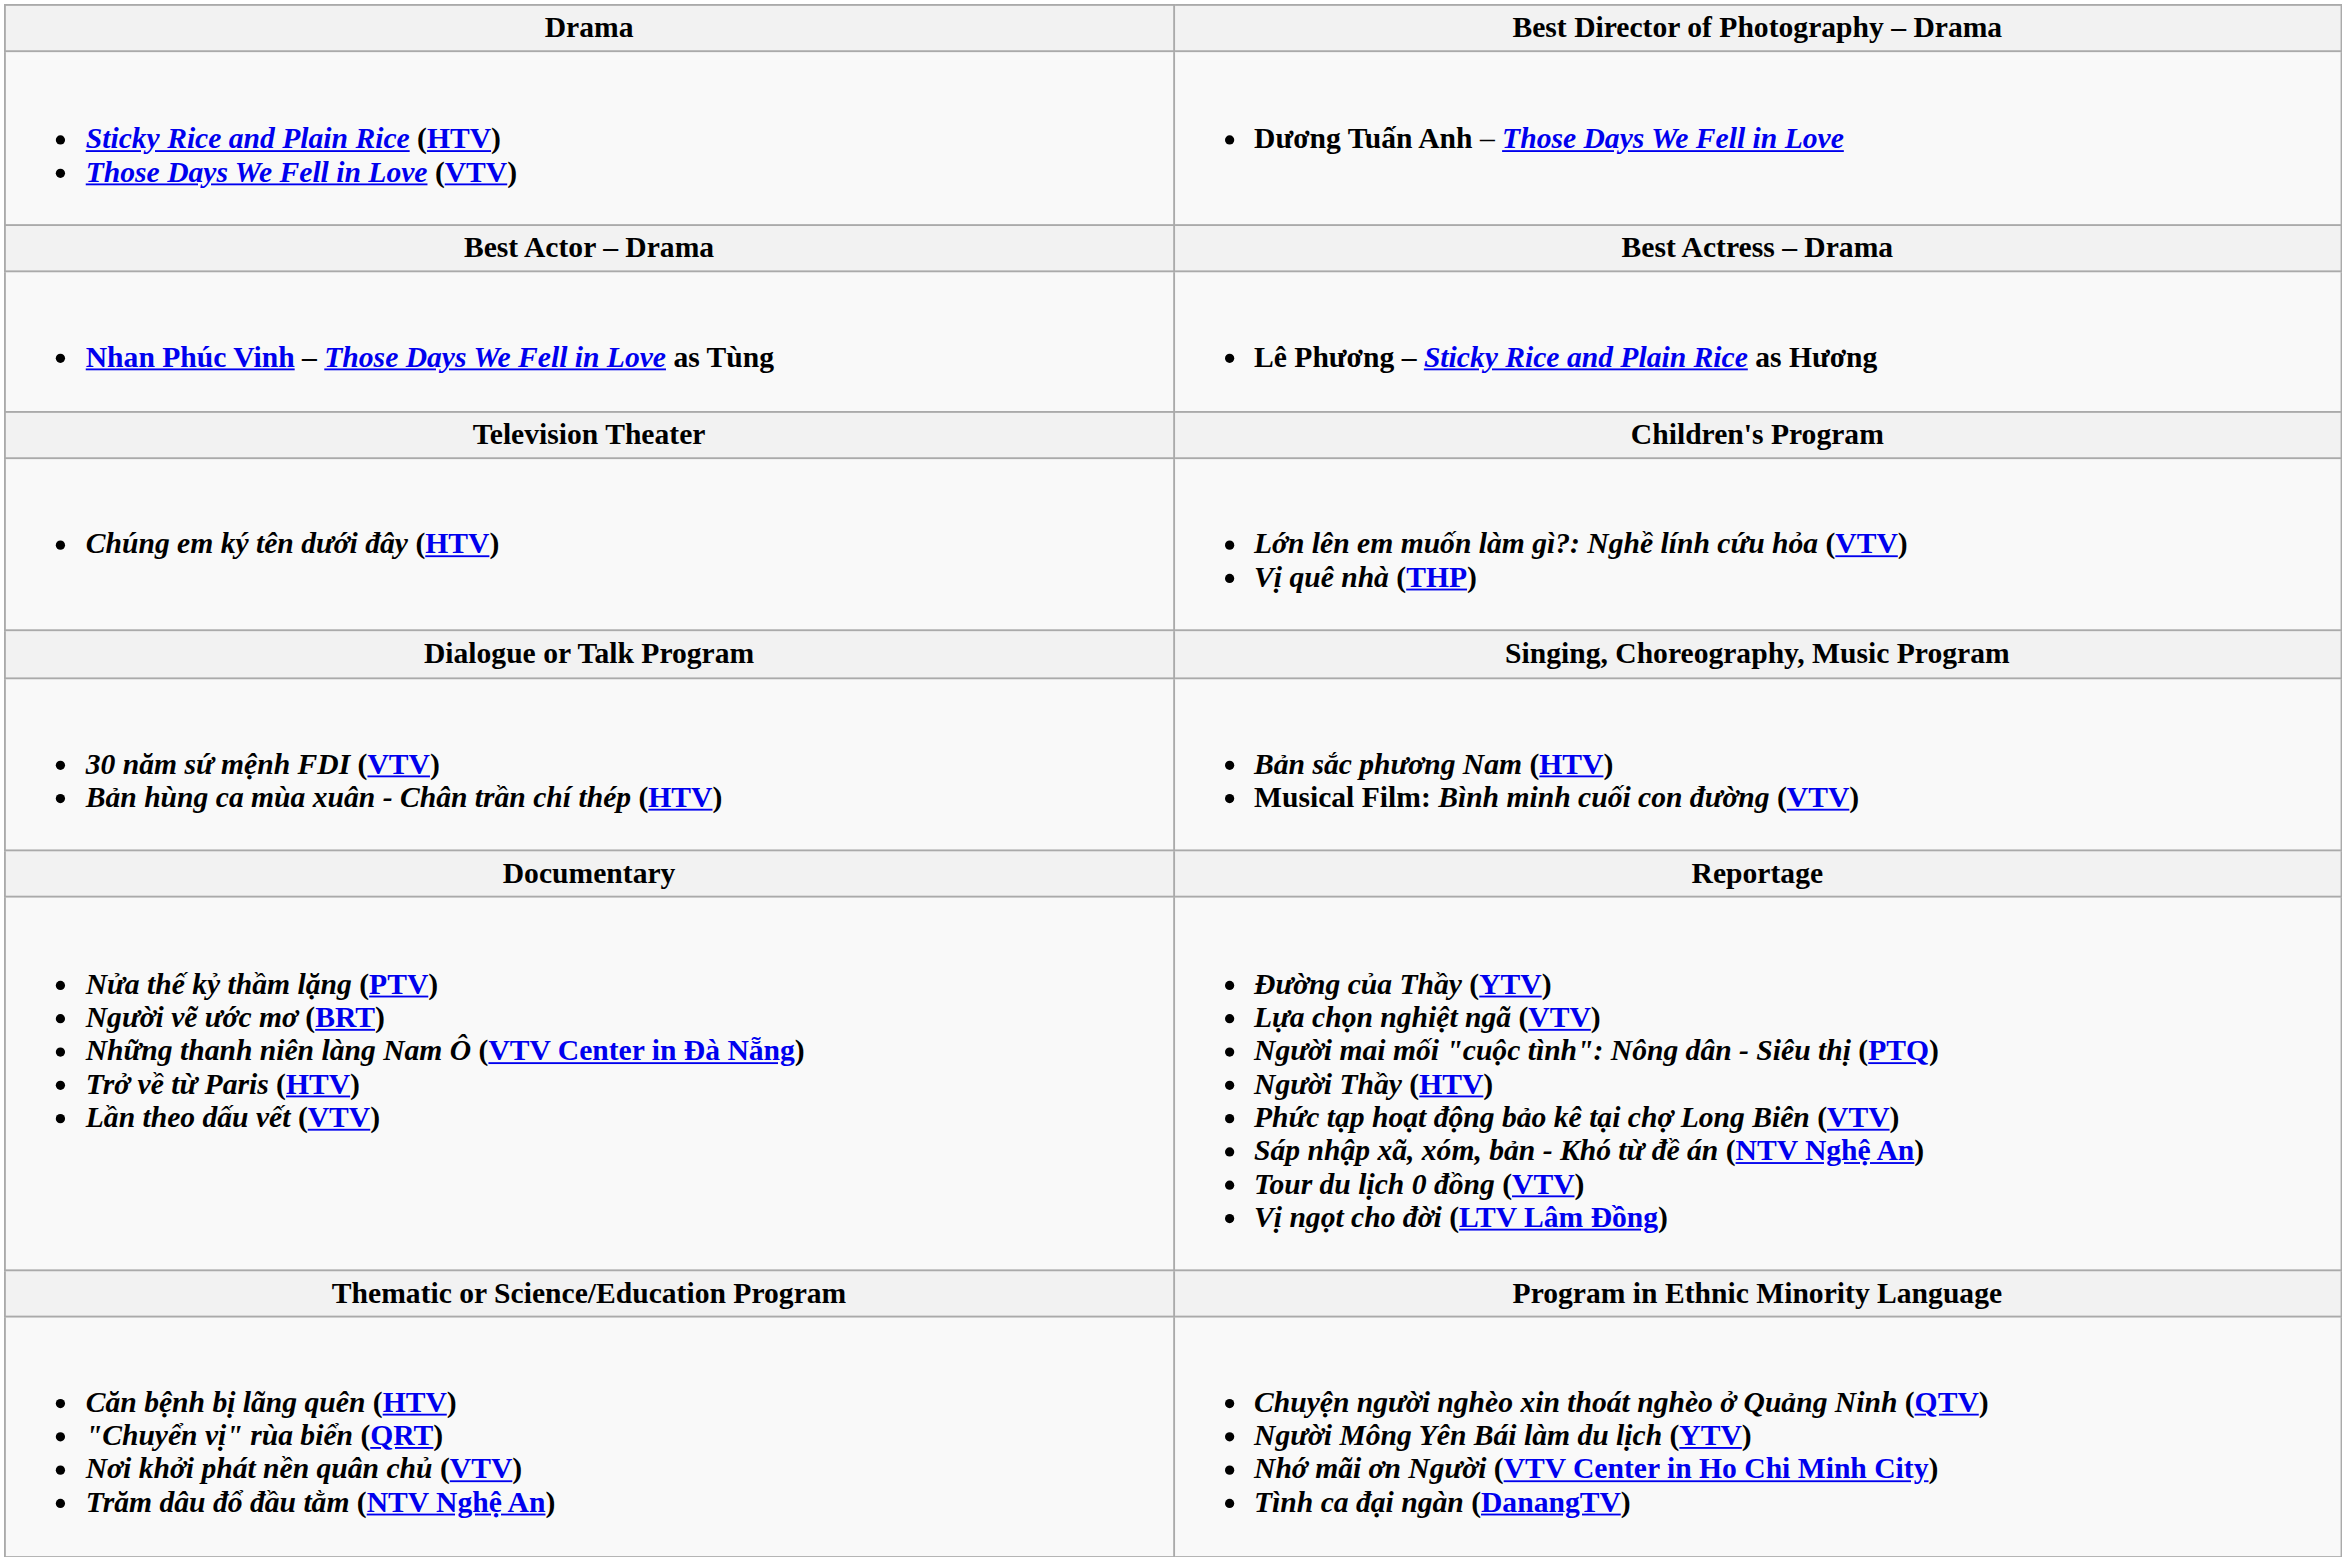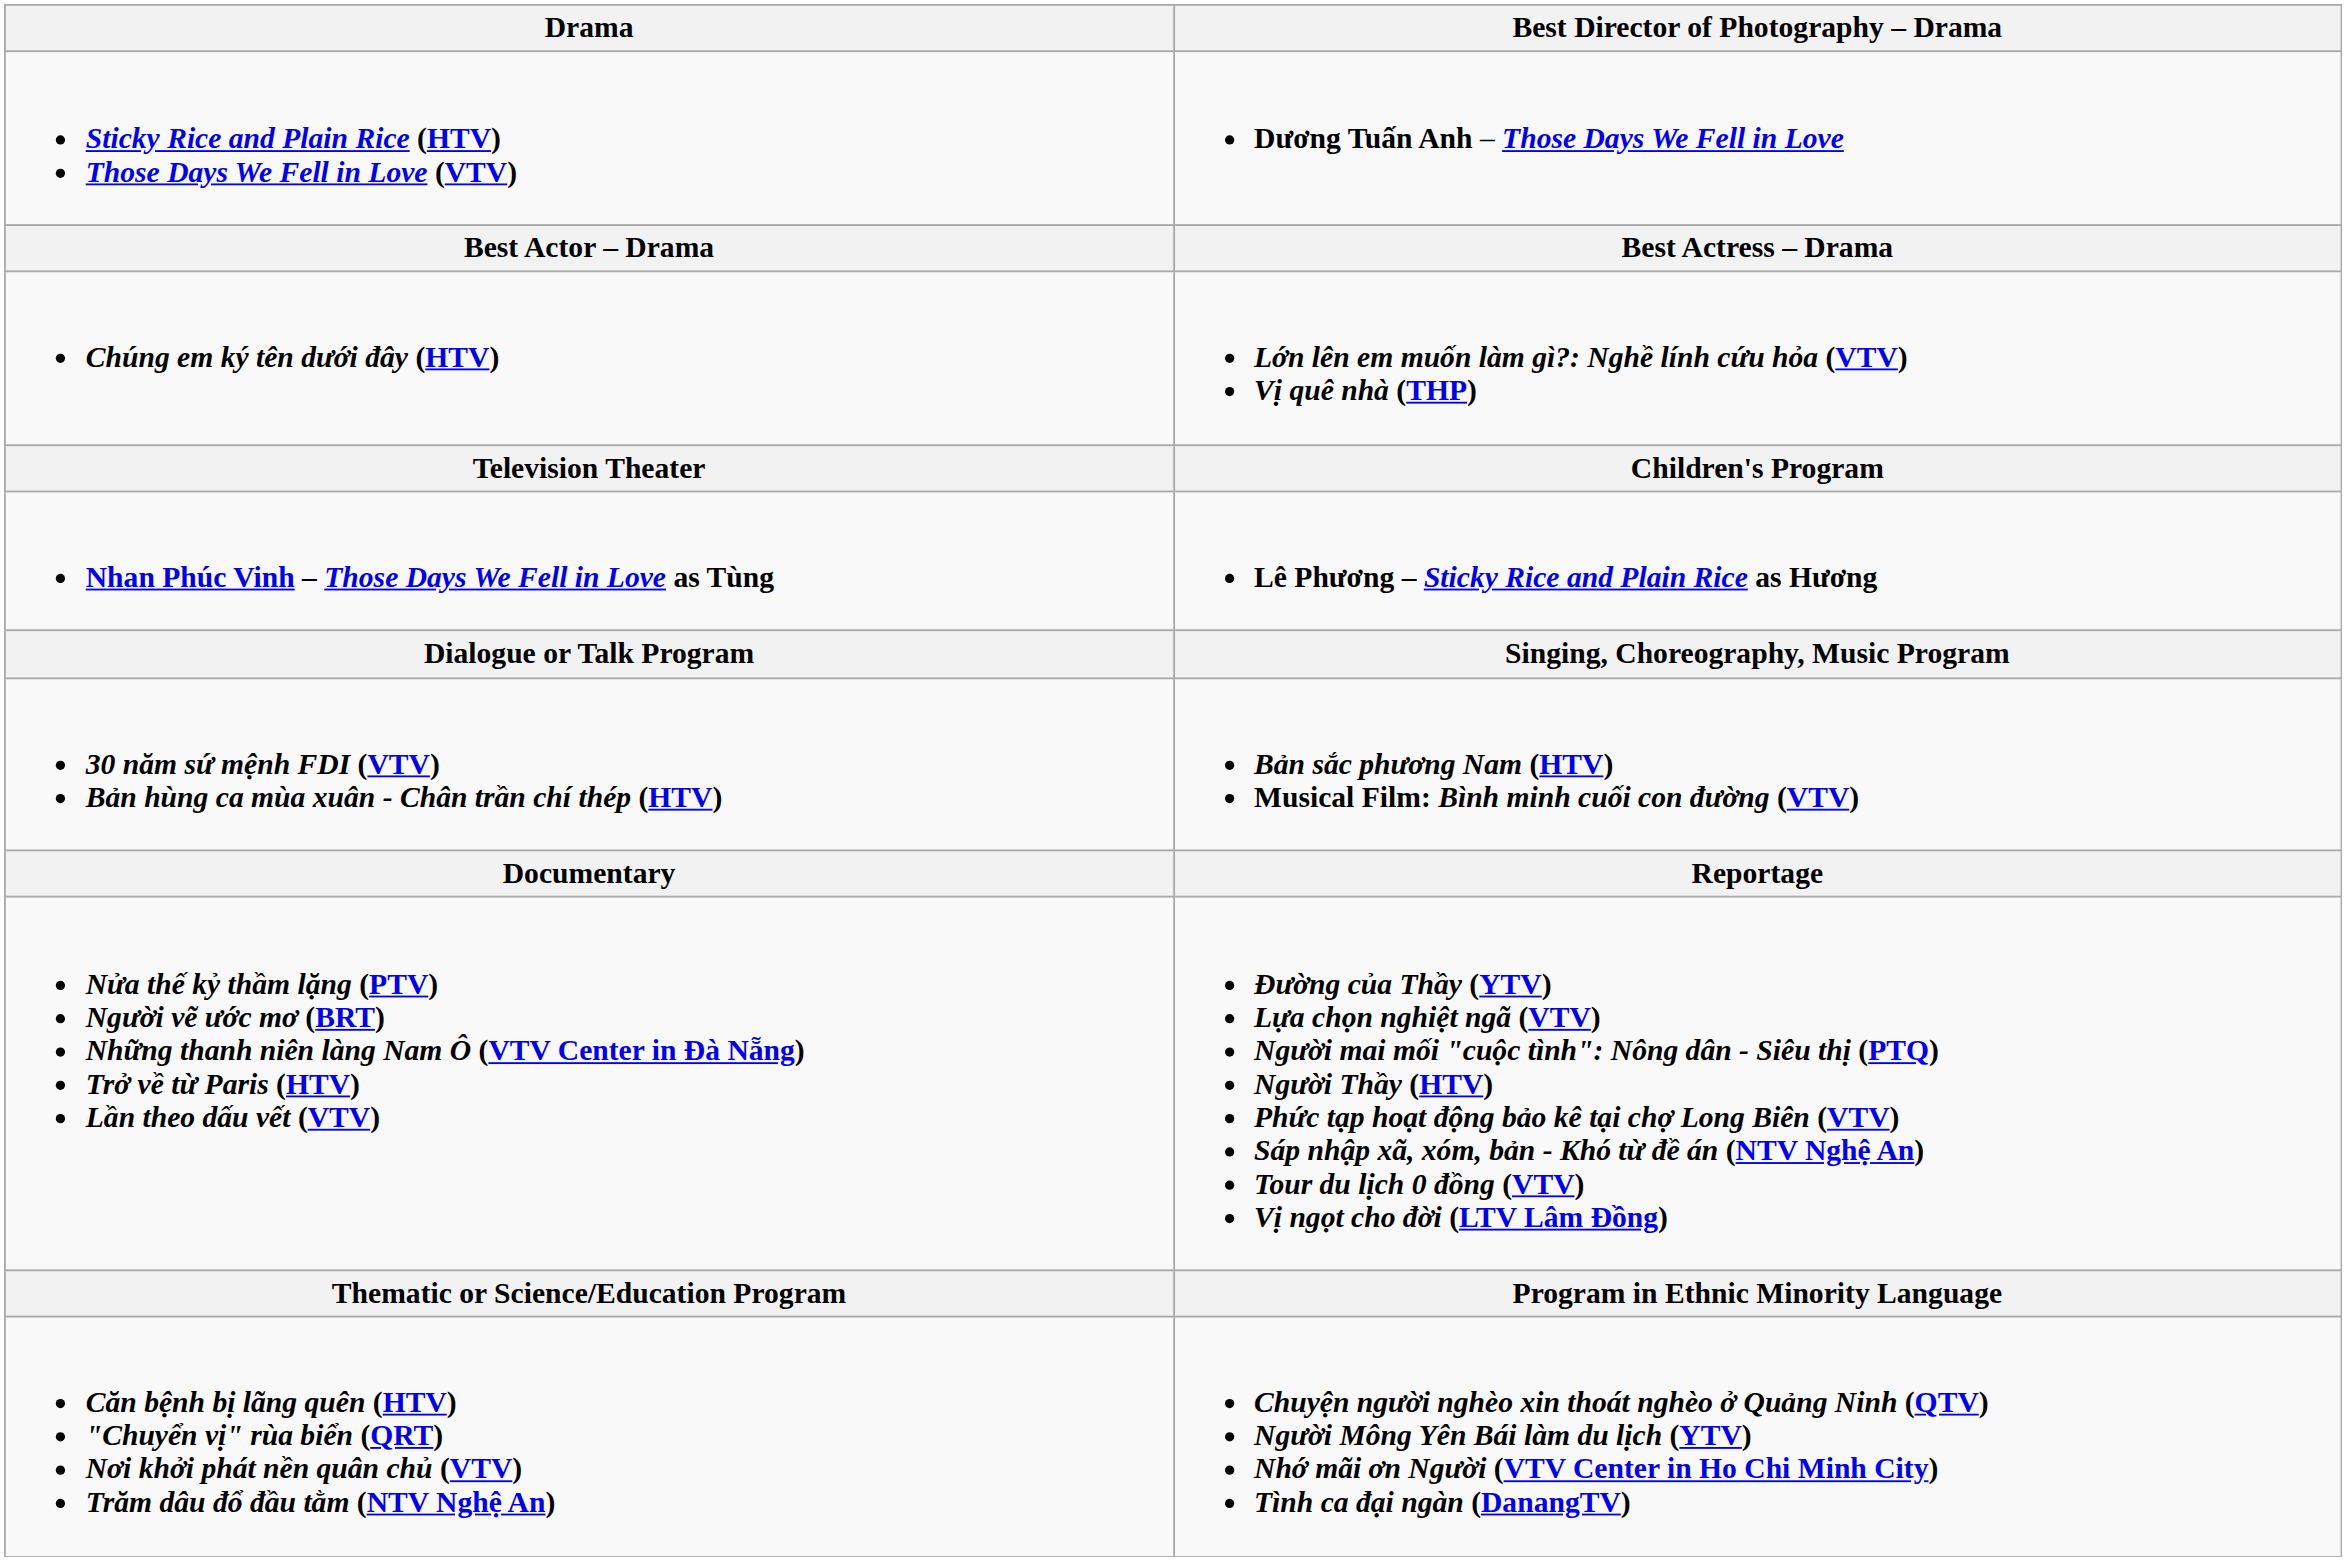 <table class=wikitable style="width:100%">
 <tr>
 <th style="width:50%">Drama</th>
 <th style="width:50%">Best Director of Photography – Drama</th>
 </tr>
 <tr>
 <td valign="top"><br><ul><li><strong><em><a href='#'>Sticky Rice and Plain Rice</a></em></strong> <strong>(<a href='#'>HTV</a>)</strong></li><li><strong><em><a href='#'>Those Days We Fell in Love</a></em></strong> <strong>(<a href='#'>VTV</a>)</strong></li></ul></td>
 <td valign="top"><br><ul><li><strong>Dương Tuấn Anh</strong> – <strong><em><a href='#'>Those Days We Fell in Love</a></em></strong></li></ul></td>
 </tr>
 <tr>
 <th>Best Actor – Drama</th>
 <th>Best Actress – Drama</th>
 </tr>
 <tr>
-<td valign="top"><br><ul><li><strong><a href='#'>Nhan Phúc Vinh</a> – <em><a href='#'>Those Days We Fell in Love</a></em> as Tùng</strong></li></ul></td>
-<td valign="top"><br><ul><li><strong>Lê Phương – <em><a href='#'>Sticky Rice and Plain Rice</a></em> as Hương</strong></li></ul></td>
+<td valign="top"><br><ul><li><strong><em>Chúng em ký tên dưới đây</em></strong> <strong>(<a href='#'>HTV</a>)</strong></li></ul></td>
+<td valign="top"><br><ul><li><strong><em>Lớn lên em muốn làm gì?: Nghề lính cứu hỏa</em></strong> <strong>(<a href='#'>VTV</a>)</strong></li><li><strong><em>Vị quê nhà</em></strong> <strong>(<a href='#'>THP</a>)</strong></li></ul></td>
 </tr>
 <tr>
 <th>Television Theater</th>
 <th>Children's Program</th>
 </tr>
 <tr>
-<td valign="top"><br><ul><li><strong><em>Chúng em ký tên dưới đây</em></strong> <strong>(<a href='#'>HTV</a>)</strong></li></ul></td>
-<td valign="top"><br><ul><li><strong><em>Lớn lên em muốn làm gì?: Nghề lính cứu hỏa</em></strong> <strong>(<a href='#'>VTV</a>)</strong></li><li><strong><em>Vị quê nhà</em></strong> <strong>(<a href='#'>THP</a>)</strong></li></ul></td>
+<td valign="top"><br><ul><li><strong><a href='#'>Nhan Phúc Vinh</a> – <em><a href='#'>Those Days We Fell in Love</a></em> as Tùng</strong></li></ul></td>
+<td valign="top"><br><ul><li><strong>Lê Phương – <em><a href='#'>Sticky Rice and Plain Rice</a></em> as Hương</strong></li></ul></td>
 </tr>
 <tr>
 <th>Dialogue or Talk Program</th>
 <th>Singing, Choreography, Music Program</th>
 </tr>
 <tr>
 <td valign="top"><br><ul><li><strong><em>30 năm sứ mệnh FDI</em></strong> <strong>(<a href='#'>VTV</a>)</strong></li><li><strong><em>Bản hùng ca mùa xuân - Chân trần chí thép</em></strong> <strong>(<a href='#'>HTV</a>)</strong></li></ul></td>
 <td valign="top"><br><ul><li><strong><em>Bản sắc phương Nam</em></strong> <strong>(<a href='#'>HTV</a>)</strong></li><li><strong>Musical Film:</strong> <strong><em>Bình minh cuối con đường</em></strong> <strong>(<a href='#'>VTV</a>)</strong></li></ul></td>
 </tr>
 <tr>
 <th>Documentary</th>
 <th>Reportage</th>
 </tr>
 <tr>
 <td valign="top"><br><ul><li><strong><em>Nửa thế kỷ thầm lặng</em></strong> <strong>(<a href='#'>PTV</a>)</strong></li><li><strong><em>Người vẽ ước mơ</em></strong> <strong>(<a href='#'>BRT</a>)</strong></li><li><strong><em>Những thanh niên làng Nam Ô</em></strong> <strong>(<a href='#'>VTV Center in Đà Nẵng</a>)</strong></li><li><strong><em>Trở về từ Paris</em></strong> <strong>(<a href='#'>HTV</a>)</strong></li><li><strong><em>Lần theo dấu vết</em></strong> <strong>(<a href='#'>VTV</a>)</strong> </li></ul></td>
 <td valign="top"><br><ul><li><strong><em>Đường của Thầy</em></strong> <strong>(<a href='#'>YTV</a>)</strong></li><li><strong><em>Lựa chọn nghiệt ngã</em></strong> <strong>(<a href='#'>VTV</a>)</strong></li><li><strong><em>Người mai mối "cuộc tình": Nông dân - Siêu thị</em></strong> <strong>(<a href='#'>PTQ</a>)</strong></li><li><strong><em>Người Thầy</em></strong> <strong>(<a href='#'>HTV</a>)</strong></li><li><strong><em>Phức tạp hoạt động bảo kê tại chợ Long Biên</em></strong> <strong>(<a href='#'>VTV</a>)</strong></li><li><strong><em>Sáp nhập xã, xóm, bản - Khó từ đề án</em></strong> <strong>(<a href='#'>NTV Nghệ An</a>)</strong></li><li><strong><em>Tour du lịch 0 đồng</em></strong> <strong>(<a href='#'>VTV</a>)</strong></li><li><strong><em>Vị ngọt cho đời</em></strong> <strong>(<a href='#'>LTV Lâm Đồng</a>)</strong></li></ul></td>
 </tr>
 <tr>
 <th>Thematic or Science/Education Program</th>
 <th>Program in Ethnic Minority Language</th>
 </tr>
 <tr>
 <td valign="top"><br><ul><li><strong><em>Căn bệnh bị lãng quên</em></strong> <strong>(<a href='#'>HTV</a>)</strong></li><li><strong><em>"Chuyển vị" rùa biển</em></strong> <strong>(<a href='#'>QRT</a>)</strong></li><li><strong><em>Nơi khởi phát nền quân chủ</em></strong> <strong>(<a href='#'>VTV</a>)</strong></li><li><strong><em>Trăm dâu đổ đầu tằm</em></strong> <strong>(<a href='#'>NTV Nghệ An</a>)</strong></li></ul></td>
 <td valign="top"><br><ul><li><strong><em>Chuyện người nghèo xin thoát nghèo ở Quảng Ninh</em></strong> <strong>(<a href='#'>QTV</a>)</strong></li><li><strong><em>Người Mông Yên Bái làm du lịch</em></strong> <strong>(<a href='#'>YTV</a>)</strong></li><li><strong><em>Nhớ mãi ơn Người</em></strong> <strong>(<a href='#'>VTV Center in Ho Chi Minh City</a>)</strong></li><li><strong><em>Tình ca đại ngàn</em></strong> <strong>(<a href='#'>DanangTV</a>)</strong></li></ul></td>
 </tr>
 </table>
